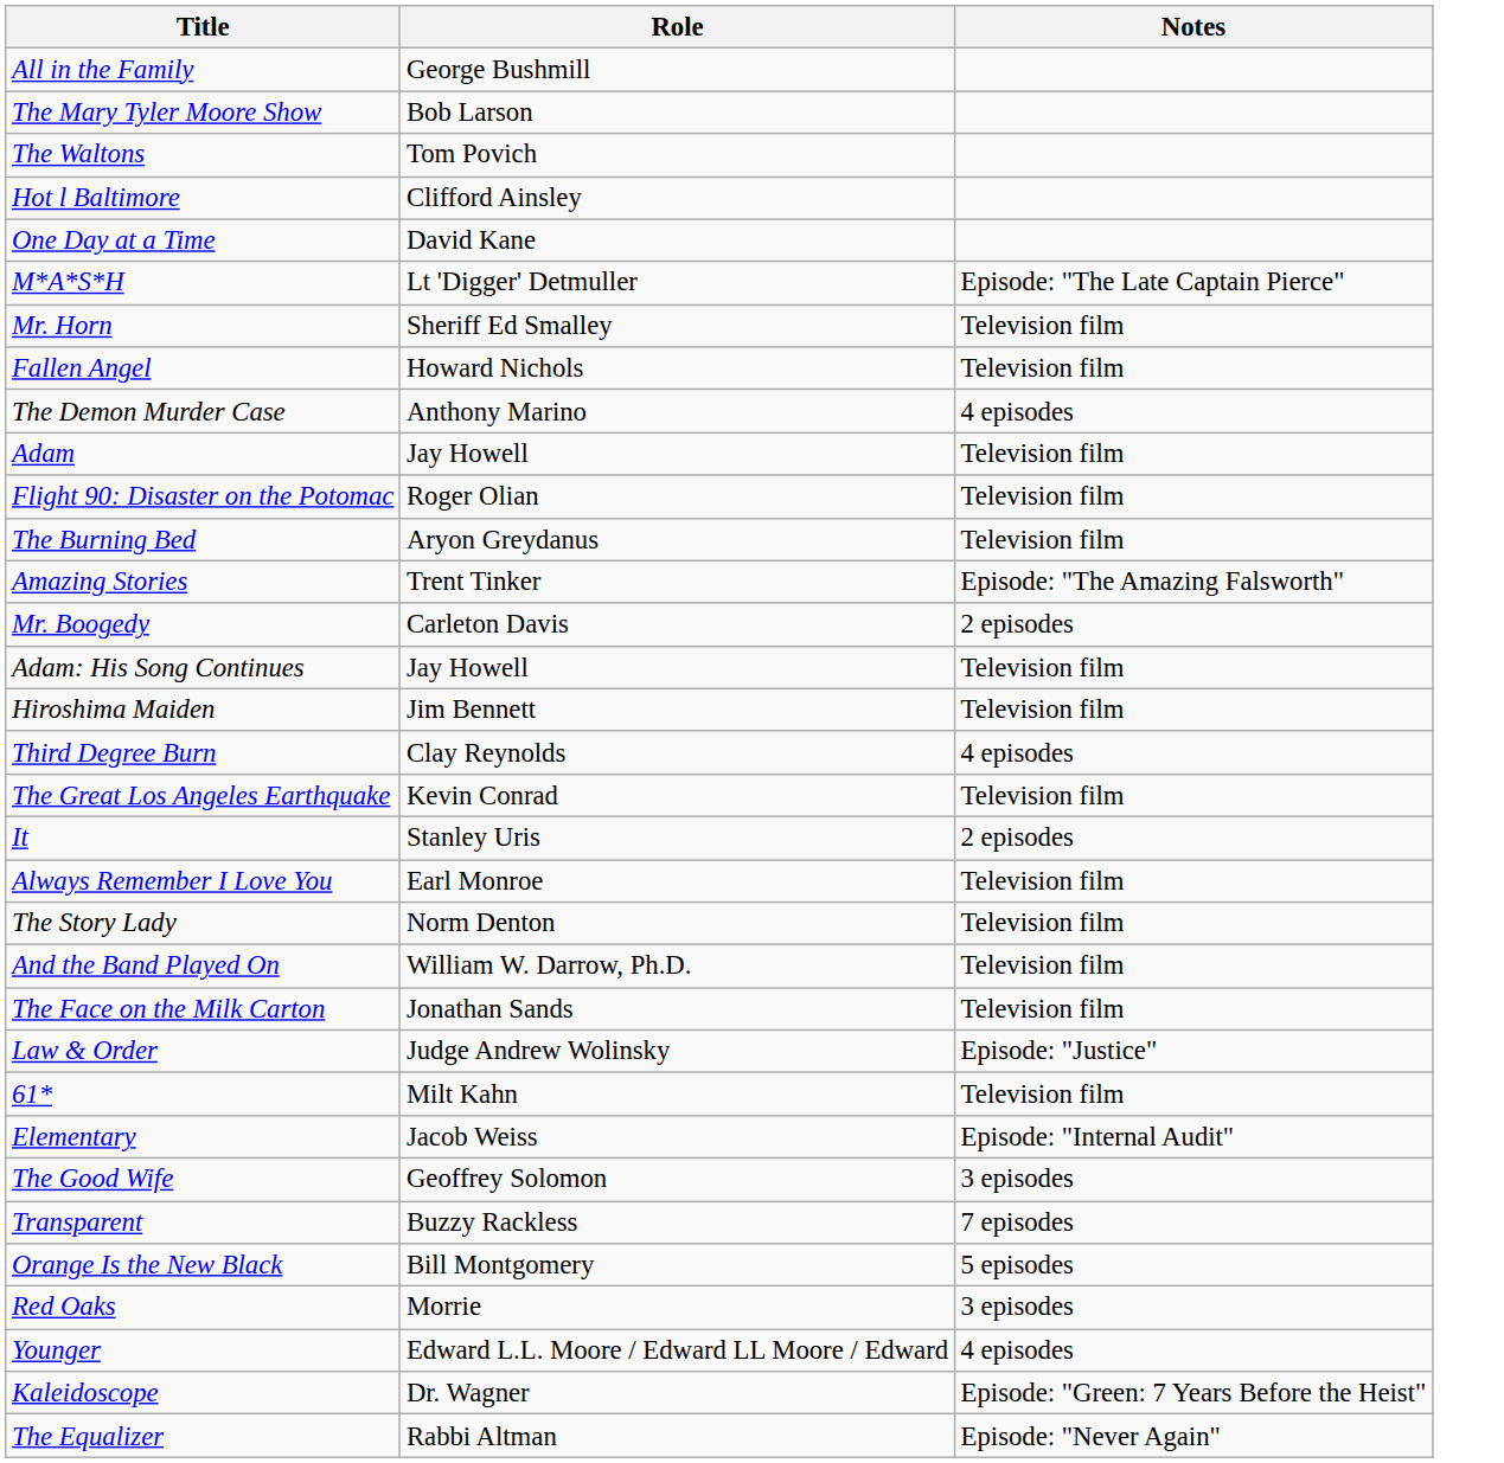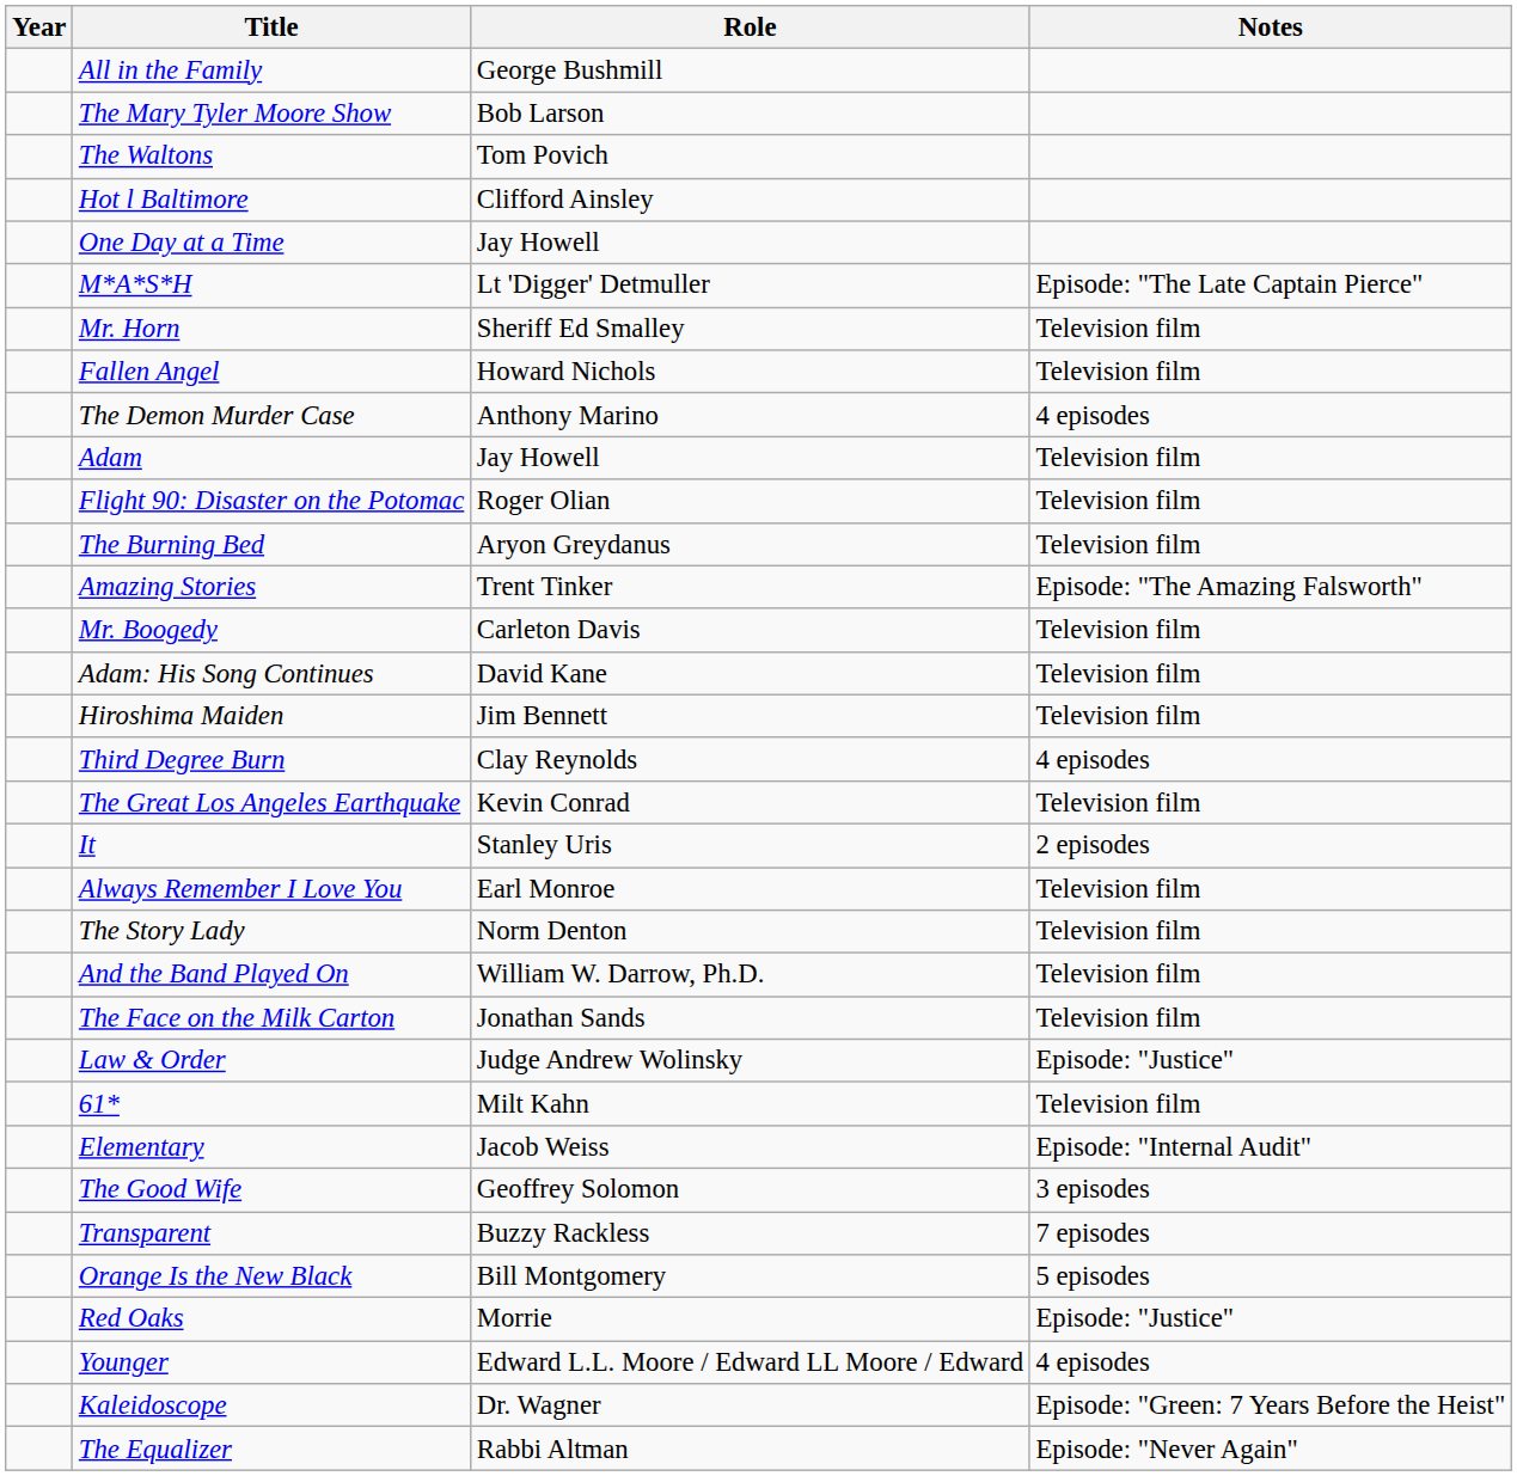 <table class="wikitable sortable">
 <tr>
+<th>Year</th>
 <th>Title</th>
 <th>Role</th>
 <th class="unsortable">Notes</th>
 </tr>
 <tr>
+<td></td>
 <td><em><a href='#'>All in the Family</a></em></td>
 <td>George Bushmill</td>
 <td></td>
 </tr>
 <tr>
+<td></td>
 <td><em><a href='#'>The Mary Tyler Moore Show</a></em></td>
 <td>Bob Larson</td>
 <td></td>
 </tr>
 <tr>
+<td></td>
 <td><em><a href='#'>The Waltons</a></em></td>
 <td>Tom Povich</td>
 <td></td>
 </tr>
 <tr>
+<td></td>
 <td><em><a href='#'>Hot l Baltimore</a></em></td>
 <td>Clifford Ainsley</td>
 <td></td>
 </tr>
 <tr>
+<td><br></td>
 <td><em><a href='#'>One Day at a Time</a></em></td>
-<td>David Kane</td>
+<td>Jay Howell</td>
 <td></td>
 </tr>
 <tr>
+<td></td>
 <td><em><a href='#'>M*A*S*H</a></em></td>
 <td>Lt 'Digger' Detmuller</td>
 <td>Episode: "The Late Captain Pierce"</td>
 </tr>
 <tr>
+<td></td>
 <td><em><a href='#'>Mr. Horn</a></em></td>
 <td>Sheriff Ed Smalley</td>
 <td>Television film</td>
 </tr>
 <tr>
+<td></td>
 <td><em><a href='#'>Fallen Angel</a></em></td>
 <td>Howard Nichols</td>
 <td>Television film</td>
 </tr>
 <tr>
+<td></td>
 <td><em>The Demon Murder Case</em></td>
 <td>Anthony Marino</td>
 <td>4 episodes</td>
 </tr>
 <tr>
+<td></td>
 <td><em><a href='#'>Adam</a></em></td>
 <td>Jay Howell</td>
 <td>Television film</td>
 </tr>
 <tr>
+<td></td>
 <td><em><a href='#'>Flight 90: Disaster on the Potomac</a></em></td>
 <td>Roger Olian</td>
 <td>Television film</td>
 </tr>
 <tr>
+<td></td>
 <td><em><a href='#'>The Burning Bed</a></em></td>
 <td>Aryon Greydanus</td>
 <td>Television film</td>
 </tr>
 <tr>
+<td></td>
 <td><em><a href='#'>Amazing Stories</a></em></td>
 <td>Trent Tinker</td>
 <td>Episode: "The Amazing Falsworth"</td>
 </tr>
 <tr>
+<td></td>
 <td><em><a href='#'>Mr. Boogedy</a></em></td>
 <td>Carleton Davis</td>
-<td>2 episodes</td>
-</tr>
-<tr>
-<td><em>Adam: His Song Continues</em></td>
-<td>Jay Howell</td>
 <td>Television film</td>
 </tr>
 <tr>
+<td></td>
+<td><em>Adam: His Song Continues</em></td>
+<td>David Kane</td>
+<td>Television film</td>
+</tr>
+<tr>
+<td></td>
 <td><em>Hiroshima Maiden</em></td>
 <td>Jim Bennett</td>
 <td>Television film</td>
 </tr>
 <tr>
+<td></td>
 <td><em><a href='#'>Third Degree Burn</a></em></td>
 <td>Clay Reynolds</td>
 <td>4 episodes</td>
 </tr>
 <tr>
+<td></td>
 <td><em><a href='#'>The Great Los Angeles Earthquake</a></em></td>
 <td>Kevin Conrad</td>
 <td>Television film</td>
 </tr>
 <tr>
+<td></td>
 <td><em><a href='#'>It</a></em></td>
 <td>Stanley Uris</td>
 <td>2 episodes</td>
 </tr>
 <tr>
+<td></td>
 <td><em><a href='#'>Always Remember I Love You</a></em></td>
 <td>Earl Monroe</td>
 <td>Television film</td>
 </tr>
 <tr>
+<td></td>
 <td><em>The Story Lady</em></td>
 <td>Norm Denton</td>
 <td>Television film</td>
 </tr>
 <tr>
+<td></td>
 <td><em><a href='#'>And the Band Played On</a></em></td>
 <td>William W. Darrow, Ph.D.</td>
 <td>Television film</td>
 </tr>
 <tr>
+<td></td>
 <td><em><a href='#'>The Face on the Milk Carton</a></em></td>
 <td>Jonathan Sands</td>
 <td>Television film</td>
 </tr>
 <tr>
+<td></td>
 <td><em><a href='#'>Law & Order</a></em></td>
 <td>Judge Andrew Wolinsky</td>
 <td>Episode: "Justice"</td>
 </tr>
 <tr>
+<td></td>
 <td><em><a href='#'>61*</a></em></td>
 <td>Milt Kahn</td>
 <td>Television film</td>
 </tr>
 <tr>
+<td></td>
 <td><em><a href='#'>Elementary</a></em></td>
 <td>Jacob Weiss</td>
 <td>Episode: "Internal Audit"</td>
 </tr>
 <tr>
+<td><br></td>
 <td><em><a href='#'>The Good Wife</a></em></td>
 <td>Geoffrey Solomon</td>
 <td>3 episodes</td>
 </tr>
 <tr>
+<td><br></td>
 <td><em><a href='#'>Transparent</a></em></td>
 <td>Buzzy Rackless</td>
 <td>7 episodes</td>
 </tr>
 <tr>
+<td><br></td>
 <td><em><a href='#'>Orange Is the New Black</a></em></td>
 <td>Bill Montgomery</td>
 <td>5 episodes</td>
 </tr>
 <tr>
+<td><br></td>
 <td><em><a href='#'>Red Oaks</a></em></td>
 <td>Morrie</td>
-<td>3 episodes</td>
+<td>Episode: "Justice"</td>
 </tr>
 <tr>
+<td><br></td>
 <td><em><a href='#'>Younger</a></em></td>
 <td>Edward L.L. Moore / Edward LL Moore / Edward</td>
 <td>4 episodes</td>
 </tr>
 <tr>
+<td></td>
 <td><em><a href='#'>Kaleidoscope</a></em></td>
 <td>Dr. Wagner</td>
 <td>Episode: "Green: 7 Years Before the Heist"</td>
 </tr>
 <tr>
+<td></td>
 <td><em><a href='#'>The Equalizer</a></em></td>
 <td>Rabbi Altman</td>
 <td>Episode: "Never Again"</td>
 </tr>
 </table>
